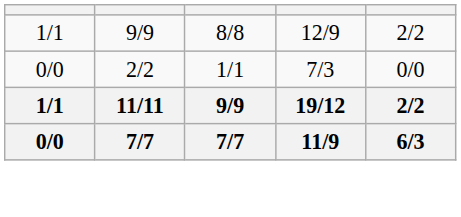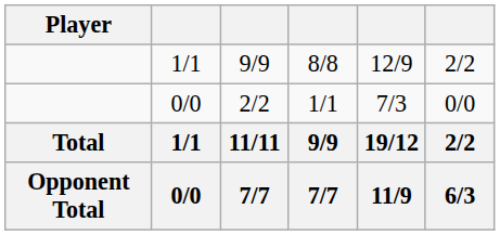 <table class="wikitable" style="text-align:center; width:50%; font-size:95%;">
 <tr>
+<th width="30%">Player</th>
 <th width="14%"></th>
 <th width="14%"></th>
 <th width="14%"></th>
 <th width="14%"></th>
 <th width="14%"></th>
 </tr>
 <tr>
+<td align=left></td>
 <td>1/1</td>
 <td>9/9</td>
 <td>8/8</td>
 <td>12/9</td>
 <td>2/2</td>
 </tr>
 <tr>
+<td align=left></td>
 <td>0/0</td>
 <td>2/2</td>
 <td>1/1</td>
 <td>7/3</td>
 <td>0/0</td>
 </tr>
 <tr>
+<th>Total</th>
 <th>1/1</th>
 <th>11/11</th>
 <th>9/9</th>
 <th>19/12</th>
 <th>2/2</th>
 </tr>
 <tr>
+<th>Opponent Total</th>
 <th>0/0</th>
 <th>7/7</th>
 <th>7/7</th>
 <th>11/9</th>
 <th>6/3</th>
 </tr>
 </table>
